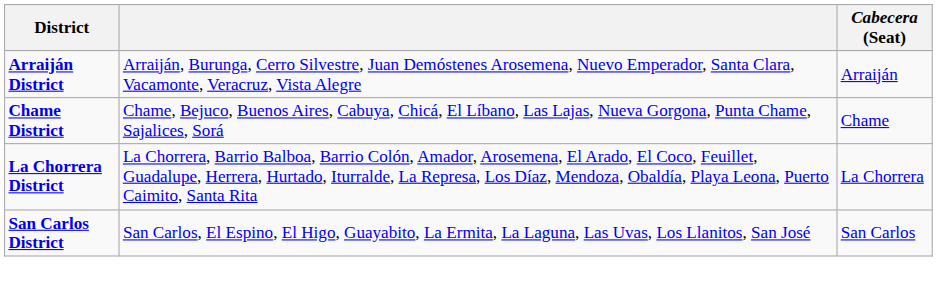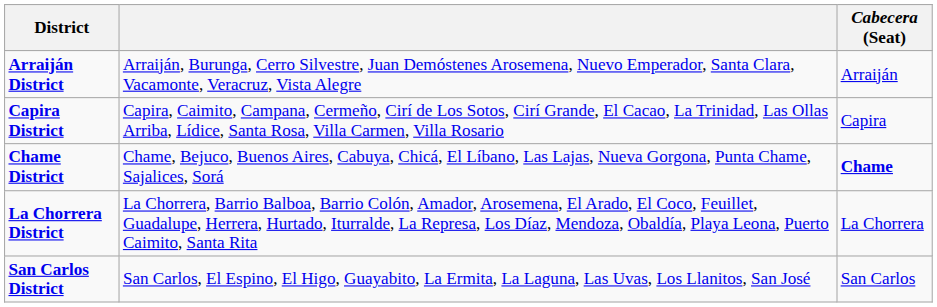 <table class="wikitable">
 <tr>
 <th>District</th>
 <th></th>
 <th><em>Cabecera</em> (Seat)</th>
 </tr>
 <tr>
 <td><strong><a href='#'>Arraiján District</a></strong></td>
 <td><a href='#'>Arraiján</a>, <a href='#'>Burunga</a>, <a href='#'>Cerro Silvestre</a>, <a href='#'>Juan Demóstenes Arosemena</a>, <a href='#'>Nuevo Emperador</a>, <a href='#'>Santa Clara</a>, <a href='#'>Vacamonte</a>, <a href='#'>Veracruz</a>, <a href='#'>Vista Alegre</a></td>
 <td><a href='#'>Arraiján</a></td>
 </tr>
 <tr>
+<td><strong><a href='#'>Capira District</a></strong></td>
+<td><a href='#'>Capira</a>, <a href='#'>Caimito</a>, <a href='#'>Campana</a>, <a href='#'>Cermeño</a>, <a href='#'>Cirí de Los Sotos</a>, <a href='#'>Cirí Grande</a>, <a href='#'>El Cacao</a>, <a href='#'>La Trinidad</a>, <a href='#'>Las Ollas Arriba</a>, <a href='#'>Lídice</a>, <a href='#'>Santa Rosa</a>, <a href='#'>Villa Carmen</a>, <a href='#'>Villa Rosario</a></td>
+<td><a href='#'>Capira</a></td>
+</tr>
+<tr>
 <td><strong><a href='#'>Chame District</a></strong></td>
 <td><a href='#'>Chame</a>, <a href='#'>Bejuco</a>, <a href='#'>Buenos Aires</a>, <a href='#'>Cabuya</a>, <a href='#'>Chicá</a>, <a href='#'>El Líbano</a>, <a href='#'>Las Lajas</a>, <a href='#'>Nueva Gorgona</a>, <a href='#'>Punta Chame</a>, <a href='#'>Sajalices</a>, <a href='#'>Sorá</a></td>
-<td><a href='#'>Chame</a></td>
+<td><strong><a href='#'>Chame</a></strong></td>
 </tr>
 <tr>
 <td><strong><a href='#'>La Chorrera District</a></strong></td>
 <td><a href='#'>La Chorrera</a>, <a href='#'>Barrio Balboa</a>, <a href='#'>Barrio Colón</a>, <a href='#'>Amador</a>, <a href='#'>Arosemena</a>, <a href='#'>El Arado</a>, <a href='#'>El Coco</a>, <a href='#'>Feuillet</a>, <a href='#'>Guadalupe</a>, <a href='#'>Herrera</a>, <a href='#'>Hurtado</a>, <a href='#'>Iturralde</a>, <a href='#'>La Represa</a>, <a href='#'>Los Díaz</a>, <a href='#'>Mendoza</a>, <a href='#'>Obaldía</a>, <a href='#'>Playa Leona</a>, <a href='#'>Puerto Caimito</a>, <a href='#'>Santa Rita</a></td>
 <td><a href='#'>La Chorrera</a></td>
 </tr>
 <tr>
 <td><strong><a href='#'>San Carlos District</a></strong></td>
 <td><a href='#'>San Carlos</a>, <a href='#'>El Espino</a>, <a href='#'>El Higo</a>, <a href='#'>Guayabito</a>, <a href='#'>La Ermita</a>, <a href='#'>La Laguna</a>, <a href='#'>Las Uvas</a>, <a href='#'>Los Llanitos</a>, <a href='#'>San José</a></td>
 <td><a href='#'>San Carlos</a></td>
 </tr>
 </table>
